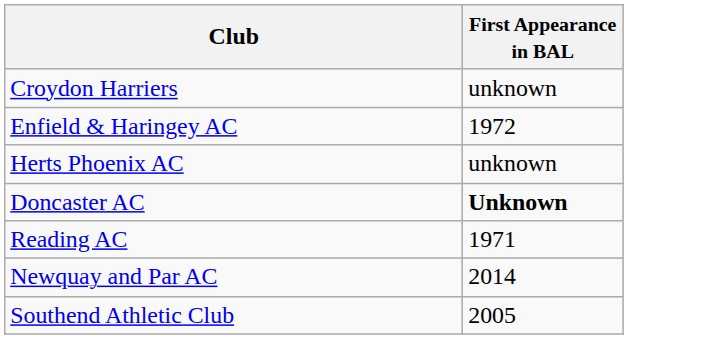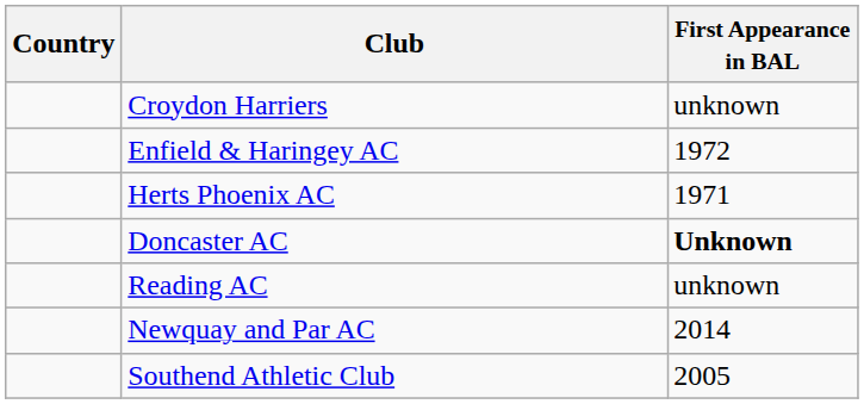 <table class="wikitable">
 <tr>
+<th width=50>Country</th>
 <th width=300>Club</th>
 <th width=100><small>First Appearance in BAL</small></th>
 </tr>
 <tr>
+<td></td>
 <td><a href='#'>Croydon Harriers</a></td>
 <td>unknown</td>
 </tr>
 <tr>
+<td></td>
 <td><a href='#'>Enfield & Haringey AC</a></td>
 <td>1972</td>
 </tr>
 <tr>
+<td></td>
 <td><a href='#'>Herts Phoenix AC</a></td>
-<td>unknown</td>
+<td>1971</td>
 </tr>
 <tr>
+<td></td>
 <td><a href='#'>Doncaster AC</a></td>
 <td><strong>Unknown</strong></td>
 </tr>
 <tr>
+<td></td>
 <td><a href='#'>Reading AC</a></td>
-<td>1971</td>
+<td>unknown</td>
 </tr>
 <tr>
+<td></td>
 <td><a href='#'>Newquay and Par AC</a></td>
 <td>2014</td>
 </tr>
 <tr>
+<td></td>
 <td><a href='#'>Southend Athletic Club</a></td>
 <td>2005</td>
 </tr>
 </table>
